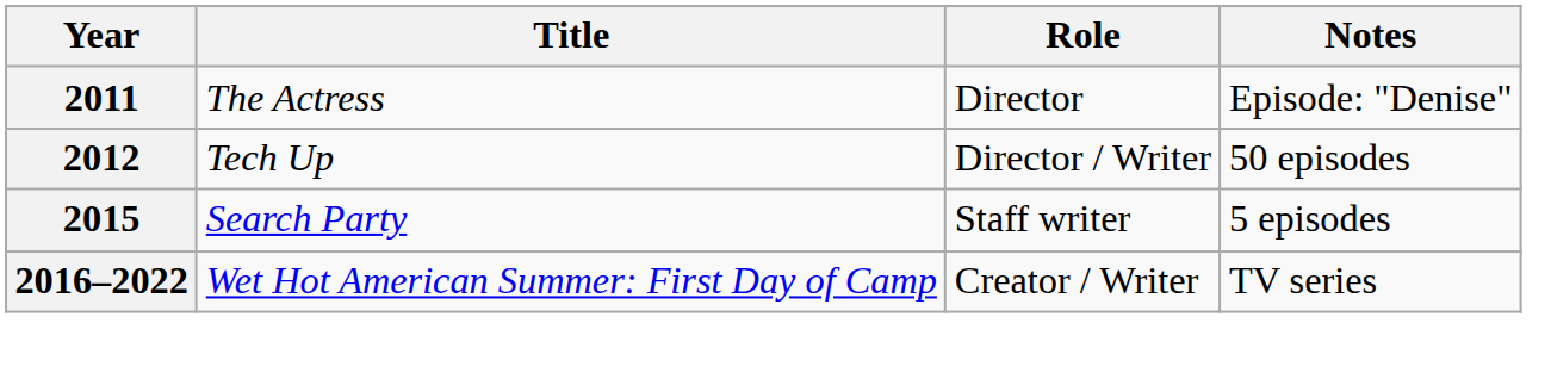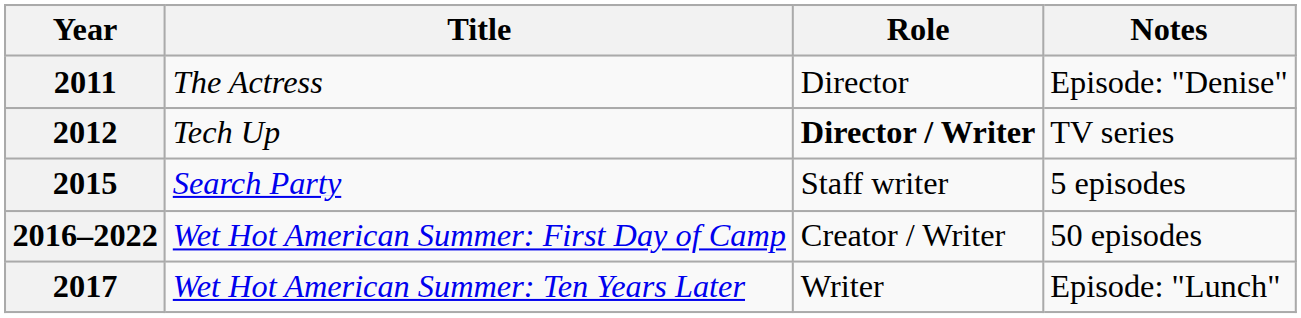 <table class="wikitable plainrowheaders sortable">
 <tr>
 <th scope="col">Year</th>
 <th scope="col">Title</th>
 <th scope="col">Role</th>
 <th scope="col" class="unsortable">Notes</th>
 </tr>
 <tr>
 <th scope="row">2011</th>
 <td><em>The Actress</em></td>
 <td>Director</td>
 <td>Episode: "Denise"</td>
 </tr>
 <tr>
 <th scope="row">2012</th>
 <td><em>Tech Up</em></td>
-<td>Director / Writer</td>
-<td>50 episodes</td>
+<td><strong>Director / Writer</strong></td>
+<td>TV series</td>
 </tr>
 <tr>
 <th scope="row">2015</th>
 <td><em><a href='#'>Search Party</a></em></td>
 <td>Staff writer</td>
 <td>5 episodes</td>
 </tr>
 <tr>
 <th scope="row">2016–2022</th>
 <td><em><a href='#'>Wet Hot American Summer: First Day of Camp</a></em></td>
 <td>Creator / Writer</td>
-<td>TV series</td>
+<td>50 episodes</td>
+</tr>
+<tr>
+<th scope="row">2017</th>
+<td><em><a href='#'>Wet Hot American Summer: Ten Years Later</a></em></td>
+<td>Writer</td>
+<td>Episode: "Lunch"</td>
 </tr>
 </table>
